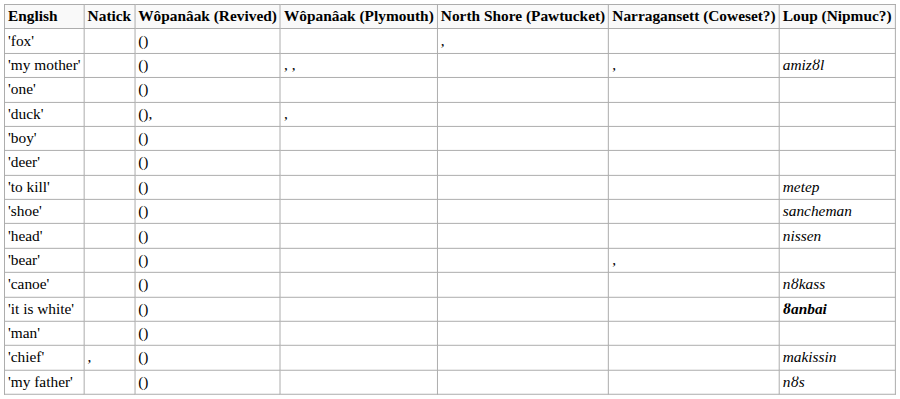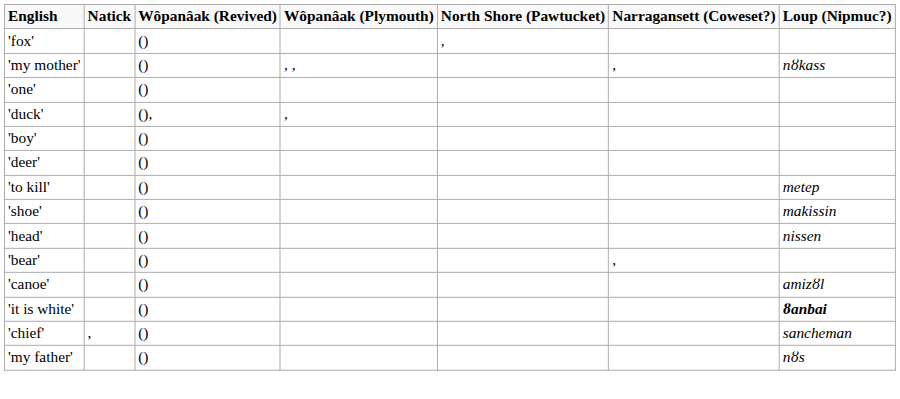 <table class="wikitable">
 <tr ----bgcolor="#eeeeee">
 <td><strong>English</strong></td>
 <td><strong>Natick</strong></td>
 <td><strong>Wôpanâak (Revived)</strong></td>
 <td><strong>Wôpanâak (Plymouth)</strong></td>
 <td><strong>North Shore (Pawtucket)</strong></td>
 <td><strong>Narragansett (Coweset?)</strong></td>
 <td><strong>Loup (Nipmuc?)</strong></td>
 </tr>
 <tr ---- bgcolor="#ffffff">
 <td>'fox'</td>
 <td></td>
 <td>() </td>
 <td></td>
 <td>, </td>
 <td></td>
 <td></td>
 </tr>
 <tr ---- bgcolor="#ffffff">
 <td>'my mother'</td>
 <td></td>
 <td>() </td>
 <td>, , </td>
 <td></td>
 <td>, </td>
-<td><em>amizȣl</em> </td>
+<td><em>nȣkass</em></td>
 </tr>
 <tr ---- bgcolor="#ffffff">
 <td>'one'</td>
 <td></td>
 <td>() </td>
 <td></td>
 <td></td>
 <td></td>
 <td></td>
 </tr>
 <tr ---- bgcolor="#ffffff">
 <td>'duck'</td>
 <td></td>
 <td>(), </td>
 <td>, </td>
 <td></td>
 <td></td>
 <td></td>
 </tr>
 <tr ---- bgcolor="#ffffff">
 <td>'boy'</td>
 <td></td>
 <td>() </td>
 <td></td>
 <td></td>
 <td></td>
 <td></td>
 </tr>
 <tr ---- bgcolor="#ffffff">
 <td>'deer'</td>
 <td></td>
 <td>() </td>
 <td></td>
 <td></td>
 <td></td>
 <td></td>
 </tr>
 <tr ---- bgcolor="#ffffff">
 <td>'to kill'</td>
 <td></td>
 <td>() </td>
 <td></td>
 <td></td>
 <td></td>
 <td><em>metep</em></td>
 </tr>
 <tr ---- bgcolor="#ffffff">
 <td>'shoe'</td>
 <td></td>
 <td>() </td>
 <td></td>
 <td></td>
 <td></td>
-<td><em>sancheman</em> </td>
+<td><em>makissin</em> </td>
 </tr>
 <tr ---- bgcolor="#ffffff">
 <td>'head'</td>
 <td></td>
 <td>() </td>
 <td></td>
 <td></td>
 <td></td>
 <td><em>nissen</em></td>
 </tr>
 <tr ---- bgcolor="#ffffff">
 <td>'bear'</td>
 <td></td>
 <td>() </td>
 <td></td>
 <td></td>
 <td>, </td>
 <td></td>
 </tr>
 <tr ---- bgcolor="#ffffff">
 <td>'canoe'</td>
 <td></td>
 <td>() </td>
 <td></td>
 <td></td>
 <td></td>
-<td><em>nȣkass</em></td>
+<td><em>amizȣl</em> </td>
 </tr>
 <tr ---- bgcolor="#ffffff">
 <td>'it is white'</td>
 <td></td>
 <td>() </td>
 <td></td>
 <td></td>
 <td></td>
 <td><strong><em>ȣanbai</em> </strong></td>
 </tr>
 <tr ---- bgcolor="#ffffff">
-<td>'man'</td>
-<td></td>
-<td>() </td>
-<td></td>
-<td></td>
-<td></td>
-<td></td>
-</tr>
-<tr ---- bgcolor="#ffffff">
 <td>'chief'</td>
 <td>, </td>
 <td>() </td>
 <td></td>
 <td></td>
 <td></td>
-<td><em>makissin</em> </td>
+<td><em>sancheman</em> </td>
 </tr>
 <tr ---- bgcolor="#ffffff">
 <td>'my father'</td>
 <td></td>
 <td>() </td>
 <td></td>
 <td></td>
 <td></td>
 <td><em>nȣs</em> </td>
 </tr>
 </table>
